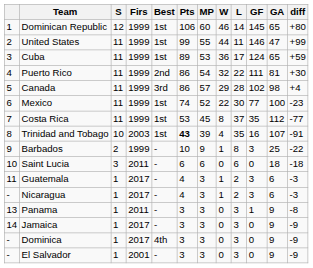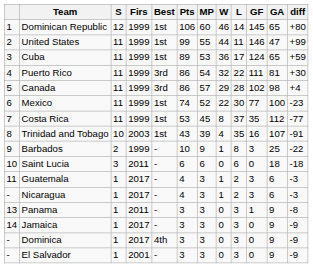 <table class="wikitable">
 <tr>
 <th></th>
 <th>Team</th>
 <th><abbr>S</abbr></th>
 <th><abbr>Firs</abbr></th>
 <th><abbr>Best</abbr></th>
 <th><abbr>Pts</abbr></th>
 <th><abbr>MP</abbr></th>
 <th><abbr>W</abbr></th>
 <th><abbr>L</abbr></th>
 <th><abbr>GF</abbr></th>
 <th><abbr>GA</abbr></th>
 <th><abbr>diff</abbr></th>
 </tr>
 <tr>
 <td>1</td>
 <td>Dominican Republic</td>
 <td>12</td>
 <td>1999</td>
 <td>1st</td>
 <td>106</td>
 <td>60</td>
 <td>46</td>
 <td>14</td>
 <td>145</td>
 <td>65</td>
 <td>+80</td>
 </tr>
 <tr>
 <td>2</td>
 <td>United States</td>
 <td>11</td>
 <td>1999</td>
 <td>1st</td>
 <td>99</td>
 <td>55</td>
 <td>44</td>
 <td>11</td>
 <td>146</td>
 <td>47</td>
 <td>+99</td>
 </tr>
 <tr>
 <td>3</td>
 <td>Cuba</td>
 <td>11</td>
 <td>1999</td>
 <td>1st</td>
 <td>89</td>
 <td>53</td>
 <td>36</td>
 <td>17</td>
 <td>124</td>
 <td>65</td>
 <td>+59</td>
 </tr>
 <tr>
 <td>4</td>
 <td>Puerto Rico</td>
 <td>11</td>
 <td>1999</td>
-<td>2nd</td>
+<td>3rd</td>
 <td>86</td>
 <td>54</td>
 <td>32</td>
 <td>22</td>
 <td>111</td>
 <td>81</td>
 <td>+30</td>
 </tr>
 <tr>
 <td>5</td>
 <td>Canada</td>
 <td>11</td>
 <td>1999</td>
 <td>3rd</td>
 <td>86</td>
 <td>57</td>
 <td>29</td>
 <td>28</td>
 <td>102</td>
 <td>98</td>
 <td>+4</td>
 </tr>
 <tr>
 <td>6</td>
 <td>Mexico</td>
 <td>11</td>
 <td>1999</td>
 <td>1st</td>
 <td>74</td>
 <td>52</td>
 <td>22</td>
 <td>30</td>
 <td>77</td>
 <td>100</td>
 <td>-23</td>
 </tr>
 <tr>
 <td>7</td>
 <td>Costa Rica</td>
 <td>11</td>
 <td>1999</td>
 <td>1st</td>
 <td>53</td>
 <td>45</td>
 <td>8</td>
 <td>37</td>
 <td>35</td>
 <td>112</td>
 <td>-77</td>
 </tr>
 <tr>
 <td>8</td>
 <td>Trinidad and Tobago</td>
 <td>10</td>
 <td>2003</td>
 <td>1st</td>
-<td><strong>43</strong></td>
+<td>43</td>
 <td>39</td>
 <td>4</td>
 <td>35</td>
 <td>16</td>
 <td>107</td>
 <td>-91</td>
 </tr>
 <tr>
 <td>9</td>
 <td>Barbados</td>
 <td>2</td>
 <td>1999</td>
 <td>-</td>
 <td>10</td>
 <td>9</td>
 <td>1</td>
 <td>8</td>
 <td>3</td>
 <td>25</td>
 <td>-22</td>
 </tr>
 <tr>
 <td>10</td>
 <td>Saint Lucia</td>
 <td>3</td>
 <td>2011</td>
 <td>-</td>
 <td>6</td>
 <td>6</td>
 <td>0</td>
 <td>6</td>
 <td>0</td>
 <td>18</td>
 <td>-18</td>
 </tr>
 <tr>
 <td>11</td>
 <td>Guatemala</td>
 <td>1</td>
 <td>2017</td>
 <td>-</td>
 <td>4</td>
 <td>3</td>
 <td>1</td>
 <td>2</td>
 <td>3</td>
 <td>6</td>
 <td>-3</td>
 </tr>
 <tr>
 <td>-</td>
 <td>Nicaragua</td>
 <td>1</td>
 <td>2017</td>
 <td>-</td>
 <td>4</td>
 <td>3</td>
 <td>1</td>
 <td>2</td>
 <td>3</td>
 <td>6</td>
 <td>-3</td>
 </tr>
 <tr>
 <td>13</td>
 <td>Panama</td>
 <td>1</td>
 <td>2011</td>
 <td>-</td>
 <td>3</td>
 <td>3</td>
 <td>0</td>
 <td>3</td>
 <td>1</td>
 <td>9</td>
 <td>-8</td>
 </tr>
 <tr>
 <td>14</td>
 <td>Jamaica</td>
 <td>1</td>
 <td>2017</td>
 <td>-</td>
 <td>3</td>
 <td>3</td>
 <td>0</td>
 <td>3</td>
 <td>0</td>
 <td>9</td>
 <td>-9</td>
 </tr>
 <tr>
 <td>-</td>
 <td>Dominica</td>
 <td>1</td>
 <td>2017</td>
 <td>4th</td>
 <td>3</td>
 <td>3</td>
 <td>0</td>
 <td>3</td>
 <td>0</td>
 <td>9</td>
 <td>-9</td>
 </tr>
 <tr>
 <td>-</td>
 <td>El Salvador</td>
 <td>1</td>
 <td>2001</td>
 <td>-</td>
 <td>3</td>
 <td>3</td>
 <td>0</td>
 <td>3</td>
 <td>0</td>
 <td>9</td>
 <td>-9</td>
 </tr>
 </table>
